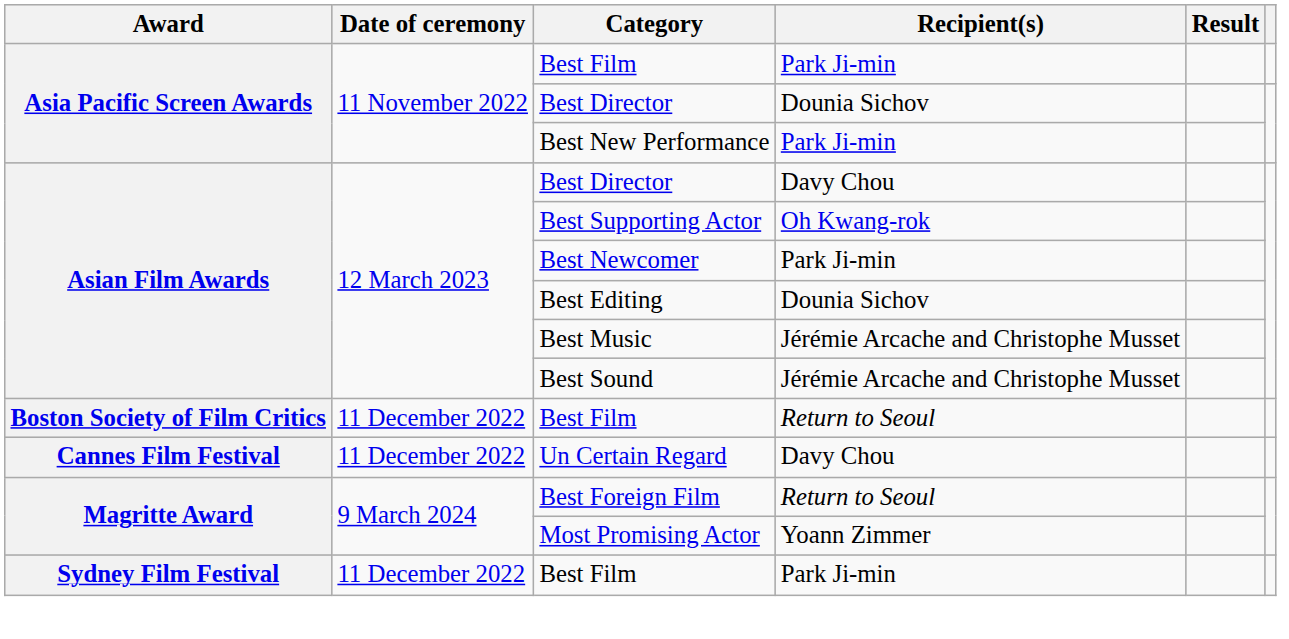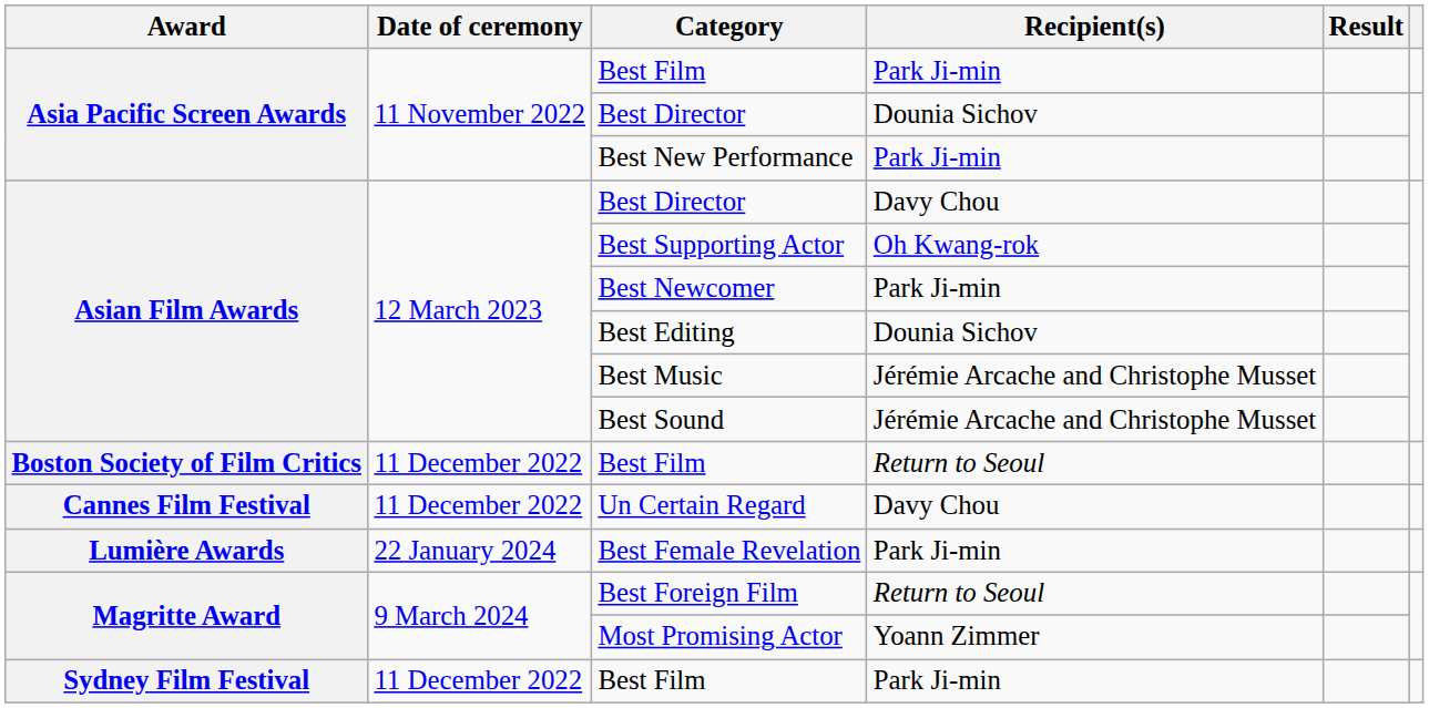 <table class="wikitable sortable plainrowheaders">
 <tr>
 <th scope="col">Award</th>
 <th scope="col">Date of ceremony</th>
 <th scope="col">Category</th>
 <th scope="col">Recipient(s)</th>
 <th scope="col">Result</th>
 <th scope="col" class="unsortable"></th>
 </tr>
 <tr>
 <th scope="row" rowspan="3"><a href='#'>Asia Pacific Screen Awards</a></th>
 <td rowspan="3"><a href='#'>11 November 2022</a></td>
 <td><a href='#'>Best Film</a></td>
 <td><a href='#'>Park Ji-min</a></td>
 <td></td>
 <td align="center"></td>
 </tr>
 <tr>
 <td><a href='#'>Best Director</a></td>
 <td>Dounia Sichov</td>
 <td></td>
 <td rowspan="2" align="center"></td>
 </tr>
 <tr>
 <td>Best New Performance</td>
 <td><a href='#'>Park Ji-min</a></td>
 <td></td>
 </tr>
 <tr>
 <th scope="row" rowspan="6"><a href='#'>Asian Film Awards</a></th>
 <td rowspan="6"><a href='#'>12 March 2023</a></td>
 <td><a href='#'>Best Director</a></td>
 <td>Davy Chou</td>
 <td></td>
 <td rowspan="6" align="center"></td>
 </tr>
 <tr>
 <td><a href='#'>Best Supporting Actor</a></td>
 <td><a href='#'>Oh Kwang-rok</a></td>
 <td></td>
 </tr>
 <tr>
 <td><a href='#'>Best Newcomer</a></td>
 <td>Park Ji-min</td>
 <td></td>
 </tr>
 <tr>
 <td>Best Editing</td>
 <td>Dounia Sichov</td>
 <td></td>
 </tr>
 <tr>
 <td>Best Music</td>
 <td>Jérémie Arcache and Christophe Musset</td>
 <td></td>
 </tr>
 <tr>
 <td>Best Sound</td>
 <td>Jérémie Arcache and Christophe Musset</td>
 <td></td>
 </tr>
 <tr>
 <th scope="row"><a href='#'>Boston Society of Film Critics</a></th>
 <td><a href='#'>11 December 2022</a></td>
 <td><a href='#'>Best Film</a></td>
 <td><em>Return to Seoul</em></td>
 <td></td>
 <td align="center"></td>
 </tr>
 <tr>
 <th scope="row"><a href='#'>Cannes Film Festival</a></th>
 <td><a href='#'>11 December 2022</a></td>
 <td><a href='#'>Un Certain Regard</a></td>
 <td>Davy Chou</td>
 <td></td>
 <td align="center"></td>
 </tr>
 <tr>
+<th scope="row"><a href='#'>Lumière Awards</a></th>
+<td><a href='#'>22 January 2024</a></td>
+<td><a href='#'>Best Female Revelation</a></td>
+<td>Park Ji-min</td>
+<td></td>
+<td align="center"></td>
+</tr>
+<tr>
 <th scope="row" rowspan="2"><a href='#'>Magritte Award</a></th>
 <td rowspan="2"><a href='#'>9 March 2024</a></td>
 <td><a href='#'>Best Foreign Film</a></td>
 <td><em>Return to Seoul</em></td>
 <td></td>
 <td align="center" rowspan="2"></td>
 </tr>
 <tr>
 <td><a href='#'>Most Promising Actor</a></td>
 <td>Yoann Zimmer</td>
 <td></td>
 </tr>
 <tr>
 <th scope="row"><a href='#'>Sydney Film Festival</a></th>
 <td><a href='#'>11 December 2022</a></td>
 <td>Best Film</td>
 <td>Park Ji-min</td>
 <td></td>
 <td align="center"></td>
 </tr>
 </table>
